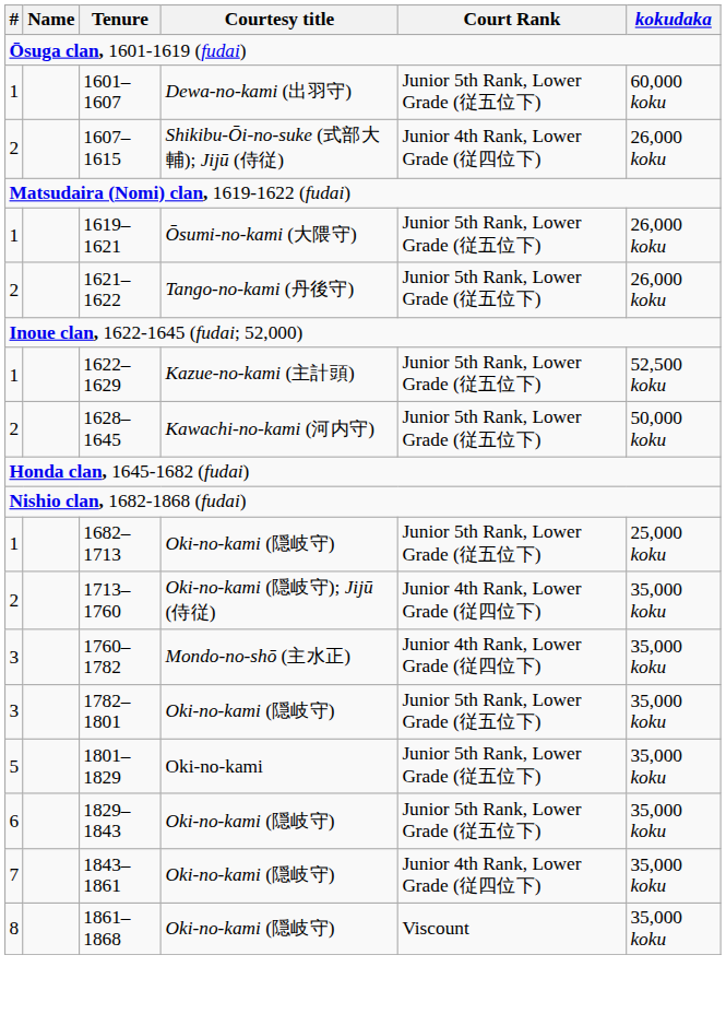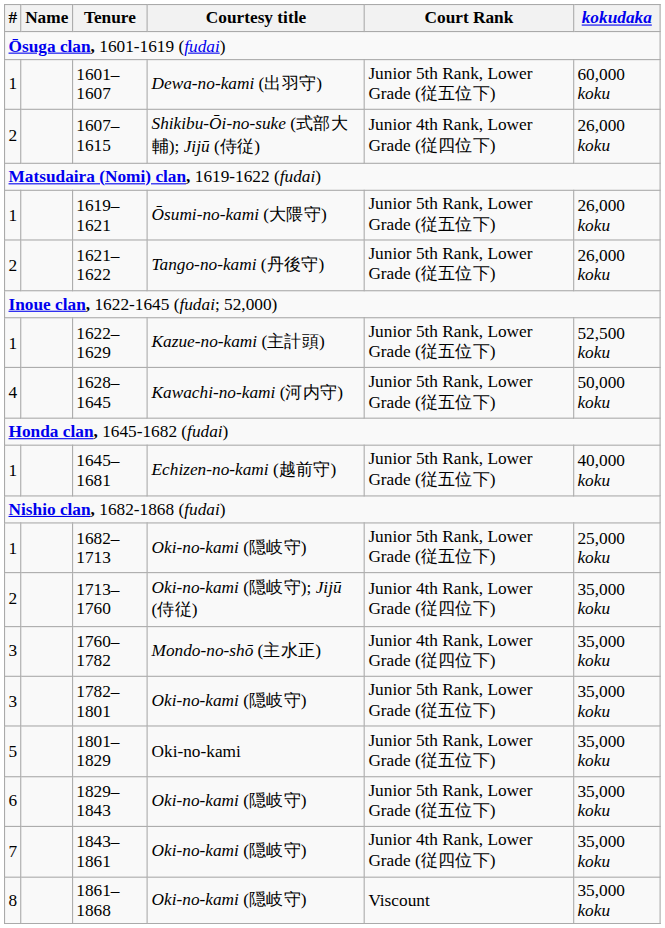 <table class=wikitable>
 <tr>
 <th>#</th>
 <th>Name</th>
 <th>Tenure</th>
 <th>Courtesy title</th>
 <th>Court Rank</th>
 <th><em><a href='#'>kokudaka</a></em></th>
 </tr>
 <tr>
 <td colspan=6> <strong><a href='#'>Ōsuga clan</a>,</strong> 1601-1619 (<em><a href='#'>fudai</a></em>)</td>
 </tr>
 <tr>
 <td>1</td>
 <td></td>
 <td>1601–1607</td>
 <td><em>Dewa-no-kami</em> (出羽守)</td>
 <td>Junior 5th Rank, Lower Grade (従五位下)</td>
 <td>60,000 <em>koku</em></td>
 </tr>
 <tr>
 <td>2</td>
 <td></td>
 <td>1607–1615</td>
 <td><em>Shikibu-Ōi-no-suke</em> (式部大輔); <em>Jijū</em> (侍従)</td>
 <td>Junior 4th Rank, Lower Grade (従四位下)</td>
 <td>26,000 <em>koku</em></td>
 </tr>
 <tr>
 <td colspan=6> <strong><a href='#'>Matsudaira (Nomi) clan</a>,</strong> 1619-1622 (<em>fudai</em>)</td>
 </tr>
 <tr>
 <td>1</td>
 <td></td>
 <td>1619–1621</td>
 <td><em>Ōsumi-no-kami</em> (大隈守)</td>
 <td>Junior 5th Rank, Lower Grade (従五位下)</td>
 <td>26,000 <em>koku</em></td>
 </tr>
 <tr>
 <td>2</td>
 <td></td>
 <td>1621–1622</td>
 <td><em>Tango-no-kami</em> (丹後守)</td>
 <td>Junior 5th Rank, Lower Grade (従五位下)</td>
 <td>26,000 <em>koku</em></td>
 </tr>
 <tr>
 <td colspan=6> <strong><a href='#'>Inoue clan</a>,</strong> 1622-1645 (<em>fudai</em>; 52,000)</td>
 </tr>
 <tr>
 <td>1</td>
 <td></td>
 <td>1622–1629</td>
 <td><em>Kazue-no-kami</em> (主計頭)</td>
 <td>Junior 5th Rank, Lower Grade (従五位下)</td>
 <td>52,500 <em>koku</em></td>
 </tr>
 <tr>
-<td>2</td>
+<td>4</td>
 <td></td>
 <td>1628–1645</td>
 <td><em>Kawachi-no-kami</em> (河内守)</td>
 <td>Junior 5th Rank, Lower Grade (従五位下)</td>
 <td>50,000 <em>koku</em></td>
 </tr>
 <tr>
 <td colspan=6> <strong><a href='#'>Honda clan</a>,</strong> 1645-1682 (<em>fudai</em>)</td>
+</tr>
+<tr>
+<td>1</td>
+<td></td>
+<td>1645–1681</td>
+<td><em>Echizen-no-kami</em> (越前守)</td>
+<td>Junior 5th Rank, Lower Grade (従五位下)</td>
+<td>40,000 <em>koku</em></td>
 </tr>
 <tr>
 <td colspan=6> <strong><a href='#'>Nishio clan</a>,</strong> 1682-1868 (<em>fudai</em>)</td>
 </tr>
 <tr>
 <td>1</td>
 <td></td>
 <td>1682–1713</td>
 <td><em>Oki-no-kami</em> (隠岐守)</td>
 <td>Junior 5th Rank, Lower Grade (従五位下)</td>
 <td>25,000 <em>koku</em></td>
 </tr>
 <tr>
 <td>2</td>
 <td></td>
 <td>1713–1760</td>
 <td><em>Oki-no-kami</em> (隠岐守); <em>Jijū</em> (侍従)</td>
 <td>Junior 4th Rank, Lower Grade (従四位下)</td>
 <td>35,000 <em>koku</em></td>
 </tr>
 <tr>
 <td>3</td>
 <td></td>
 <td>1760–1782</td>
 <td><em>Mondo-no-shō</em> (主水正)</td>
 <td>Junior 4th Rank, Lower Grade (従四位下)</td>
 <td>35,000 <em>koku</em></td>
 </tr>
 <tr>
 <td>3</td>
 <td></td>
 <td>1782–1801</td>
 <td><em>Oki-no-kami</em> (隠岐守)</td>
 <td>Junior 5th Rank, Lower Grade (従五位下)</td>
 <td>35,000 <em>koku</em></td>
 </tr>
 <tr>
 <td>5</td>
 <td></td>
 <td>1801–1829</td>
 <td>Oki-no-kami</td>
 <td>Junior 5th Rank, Lower Grade (従五位下)</td>
 <td>35,000 <em>koku</em></td>
 </tr>
 <tr>
 <td>6</td>
 <td></td>
 <td>1829–1843</td>
 <td><em>Oki-no-kami</em> (隠岐守)</td>
 <td>Junior 5th Rank, Lower Grade (従五位下)</td>
 <td>35,000 <em>koku</em></td>
 </tr>
 <tr>
 <td>7</td>
 <td></td>
 <td>1843–1861</td>
 <td><em>Oki-no-kami</em> (隠岐守)</td>
 <td>Junior 4th Rank, Lower Grade (従四位下)</td>
 <td>35,000 <em>koku</em></td>
 </tr>
 <tr>
 <td>8</td>
 <td></td>
 <td>1861–1868</td>
 <td><em>Oki-no-kami</em> (隠岐守)</td>
 <td>Viscount</td>
 <td>35,000 <em>koku</em></td>
 </tr>
 <tr>
 </tr>
 </table>
